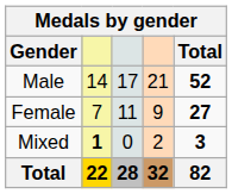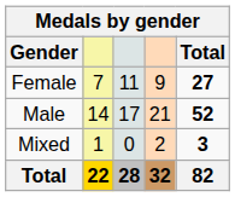 <table class=wikitable style=font-size:85%;float:right;text-align:center>
 <tr>
 <th colspan=5>Medals by gender</th>
 </tr>
 <tr>
 <th>Gender</th>
 <td bgcolor=F7F6A8></td>
 <td bgcolor=DCE5E5></td>
 <td bgcolor=FFDAB9></td>
 <th>Total</th>
 </tr>
 <tr>
+<td>Female</td>
+<td bgcolor=F7F6A8>7</td>
+<td bgcolor=DCE5E5>11</td>
+<td bgcolor=FFDAB9>9</td>
+<td><strong>27</strong></td>
+</tr>
+<tr>
 <td>Male</td>
 <td bgcolor=F7F6A8>14</td>
 <td bgcolor=DCE5E5>17</td>
 <td bgcolor=FFDAB9>21</td>
 <td><strong>52</strong></td>
 </tr>
 <tr>
-<td>Female</td>
-<td bgcolor=F7F6A8>7</td>
-<td bgcolor=DCE5E5>11</td>
-<td bgcolor=FFDAB9>9</td>
-<td><strong>27</strong></td>
-</tr>
-<tr>
 <td>Mixed</td>
-<td bgcolor=F7F6A8><strong>1</strong></td>
+<td bgcolor=F7F6A8>1</td>
 <td bgcolor=DCE5E5>0</td>
 <td bgcolor=FFDAB9>2</td>
 <td><strong>3</strong></td>
 </tr>
 <tr>
 <th>Total</th>
 <th style=background:gold>22</th>
 <th style=background:silver>28</th>
 <th style=background:#c96>32</th>
 <th>82</th>
 </tr>
 </table>
